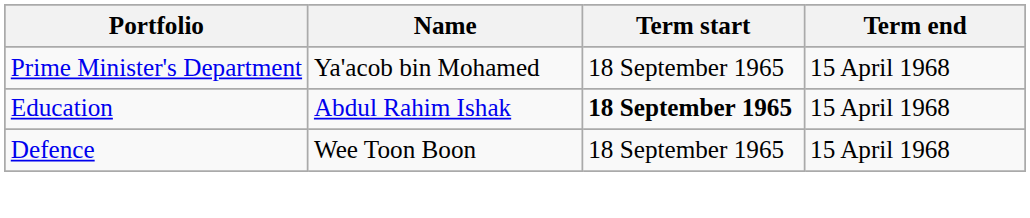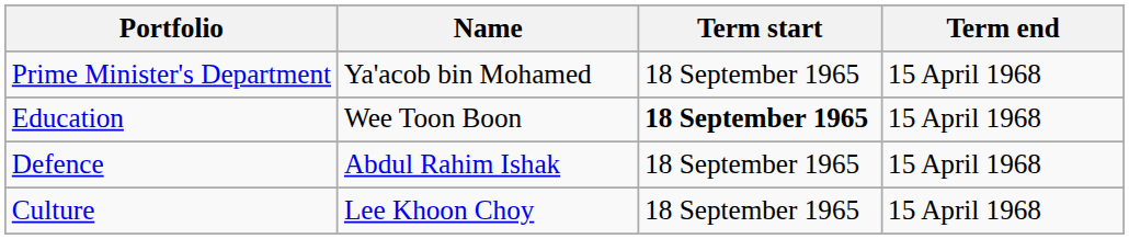 <table class="wikitable unsortable" style="font-size: 90%;">
 <tr>
 <th scope="col">Portfolio</th>
 <th scope="col" width="150px">Name</th>
 <th scope="col" width="120px">Term start</th>
 <th scope="col" width="120px">Term end</th>
 </tr>
 <tr>
 <td><a href='#'>Prime Minister's Department</a></td>
 <td>Ya'acob bin Mohamed</td>
 <td>18 September 1965</td>
 <td>15 April 1968</td>
 </tr>
 <tr>
 <td><a href='#'>Education</a></td>
-<td><a href='#'>Abdul Rahim Ishak</a></td>
+<td>Wee Toon Boon</td>
 <td><strong>18 September 1965</strong></td>
 <td>15 April 1968</td>
 </tr>
 <tr>
 <td><a href='#'>Defence</a></td>
-<td>Wee Toon Boon</td>
+<td><a href='#'>Abdul Rahim Ishak</a></td>
+<td>18 September 1965</td>
+<td>15 April 1968</td>
+</tr>
+<tr>
+<td><a href='#'>Culture</a></td>
+<td><a href='#'>Lee Khoon Choy</a></td>
 <td>18 September 1965</td>
 <td>15 April 1968</td>
 </tr>
 </table>
